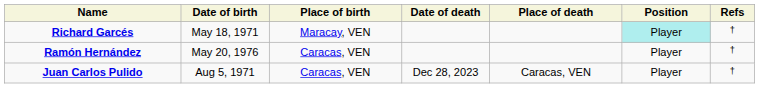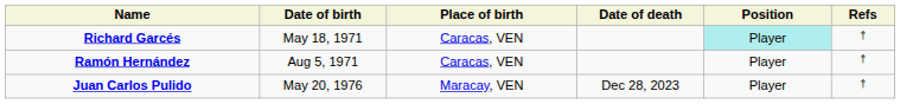 <table class="wikitable">
 <tr>
 <th style="background:#F5F5DC;" width=20%>Name</th>
 <th width=10% style="background:#F5F5DC;">Date of birth</th>
 <th width=15% style="background:#F5F5DC;">Place of birth</th>
 <th width=10% style="background:#F5F5DC;">Date of death</th>
-<th width=15% style="background:#F5F5DC;">Place of death</th>
 <th width=10% style="background:#F5F5DC;">Position</th>
 <th width=5% style="background:#F5F5DC;">Refs</th>
 </tr>
 <tr align=center>
 <td><strong><a href='#'>Richard Garcés</a></strong></td>
 <td>May 18, 1971</td>
-<td><a href='#'>Maracay</a>, VEN</td>
-<td></td>
+<td><a href='#'>Caracas</a>, VEN</td>
 <td></td>
 <td style="background: paleturquoise;">Player</td>
 <td><sup>†</sup></td>
 </tr>
 <tr align=center>
 <td><strong><a href='#'>Ramón Hernández</a></strong></td>
-<td>May 20, 1976</td>
+<td>Aug 5, 1971</td>
 <td><a href='#'>Caracas</a>, VEN</td>
-<td></td>
 <td></td>
 <td>Player</td>
 <td><sup>†</sup> </td>
 </tr>
 <tr align=center>
 <td><strong><a href='#'> Juan Carlos Pulido</a></strong></td>
-<td>Aug 5, 1971</td>
-<td><a href='#'>Caracas</a>, VEN</td>
+<td>May 20, 1976</td>
+<td><a href='#'>Maracay</a>, VEN</td>
 <td>Dec 28, 2023</td>
-<td>Caracas, VEN</td>
 <td>Player</td>
 <td><sup>†</sup></td>
 </tr>
 </table>
